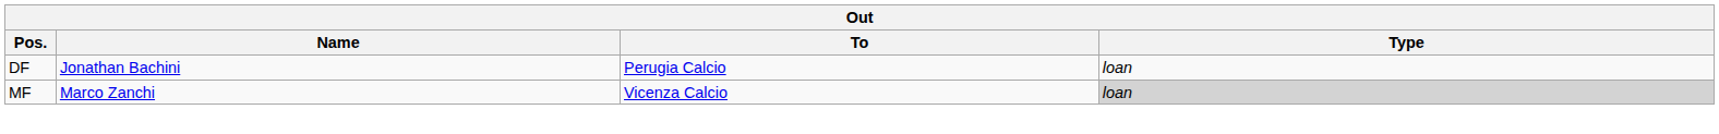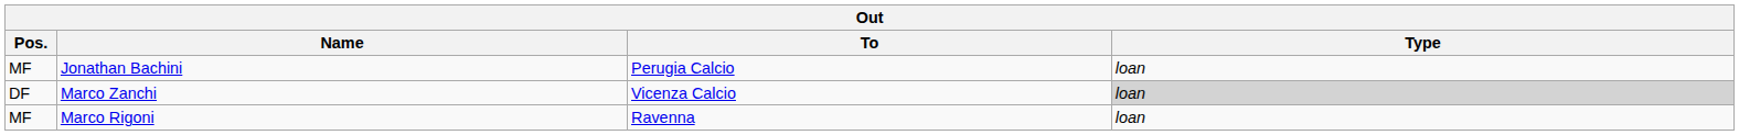 <table class="wikitable" style="font-size:90%;width:99%;">
 <tr>
 <th colspan="4">Out</th>
 </tr>
 <tr>
 <th width=3%>Pos.</th>
 <th width=33%>Name</th>
 <th width=28%>To</th>
 <th width=36%>Type</th>
 </tr>
 <tr>
-<td>DF</td>
+<td>MF</td>
 <td><a href='#'>Jonathan Bachini</a></td>
 <td><a href='#'>Perugia Calcio</a></td>
 <td><em>loan</em></td>
 </tr>
 <tr>
-<td>MF</td>
+<td>DF</td>
 <td><a href='#'>Marco Zanchi</a></td>
 <td><a href='#'>Vicenza Calcio</a></td>
 <td style="background: lightgrey;"><em>loan</em></td>
 </tr>
 <tr>
+<td>MF</td>
+<td><a href='#'>Marco Rigoni</a></td>
+<td><a href='#'>Ravenna</a></td>
+<td><em>loan</em></td>
+</tr>
+<tr>
 </tr>
 </table>
